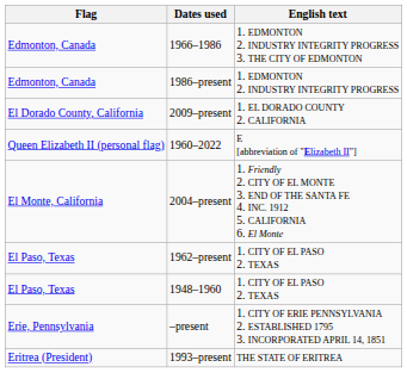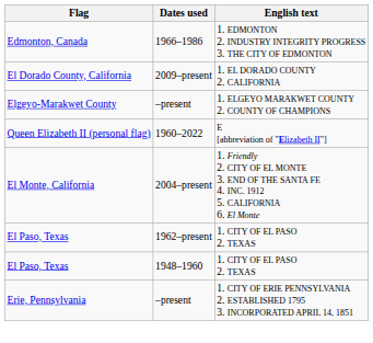 <table class="wikitable sortable">
 <tr>
 <th>Flag</th>
 <th>Dates used</th>
 <th>English text</th>
 </tr>
 <tr>
 <td> <a href='#'>Edmonton, Canada</a></td>
 <td>1966–1986</td>
 <td>1. <small>EDMONTON</small><br>2. <small>INDUSTRY INTEGRITY PROGRESS</small><br>3. <small>THE CITY OF EDMONTON</small></td>
 </tr>
 <tr>
-<td> <a href='#'>Edmonton, Canada</a></td>
-<td>1986–present</td>
-<td>1. <small>EDMONTON</small><br>2. <small>INDUSTRY INTEGRITY PROGRESS</small></td>
-</tr>
-<tr>
 <td> <a href='#'>El Dorado County, California</a></td>
 <td>2009–present</td>
 <td>1. <small>EL DORADO COUNTY</small><br>2. <small>CALIFORNIA</small></td>
+</tr>
+<tr>
+<td> <a href='#'>Elgeyo-Marakwet County</a></td>
+<td>–present</td>
+<td>1. <small>ELGEYO MARAKWET COUNTY</small><br>2. <small>COUNTY OF CHAMPIONS</small></td>
 </tr>
 <tr>
 <td> <a href='#'>Queen Elizabeth II (personal flag)</a></td>
 <td>1960–2022</td>
 <td><small>E<br>[abbreviation of "<a href='#'><strong>E</strong>lizabeth II</a>"]</small></td>
 </tr>
 <tr>
 <td> <a href='#'>El Monte, California</a></td>
 <td>2004–present</td>
 <td>1. <small><em>Friendly</em></small><br>2. <small>CITY OF EL MONTE</small><br>3. <small>END OF THE SANTA FE</small><br>4. <small>INC. 1912</small><br>5. <small>CALIFORNIA</small><br>6. <small><em>El Monte</em></small></td>
 </tr>
 <tr>
 <td> <a href='#'>El Paso, Texas</a></td>
 <td>1962–present</td>
 <td>1. <small>CITY OF EL PASO</small><br>2. <small>TEXAS</small></td>
 </tr>
 <tr>
 <td> <a href='#'>El Paso, Texas</a></td>
 <td>1948–1960</td>
 <td>1. <small>CITY OF EL PASO</small><br>2. <small>TEXAS</small></td>
 </tr>
 <tr>
 <td> <a href='#'>Erie, Pennsylvania</a></td>
 <td>–present</td>
 <td>1. <small>CITY OF ERIE PENNSYLVANIA</small><br>2. <small>ESTABLISHED 1795</small><br>3. <small>INCORPORATED APRIL 14, 1851</small></td>
 </tr>
-<tr>
-<td> <a href='#'>Eritrea (President)</a></td>
-<td>1993–present</td>
-<td><small>THE STATE OF ERITREA</small></td>
-</tr>
 </table>
